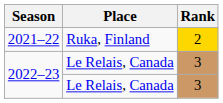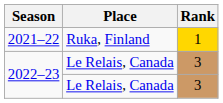 <table class="wikitable sortable" style="text-align:center;">
 <tr>
 <th>Season</th>
 <th>Place</th>
 <th>Rank</th>
 </tr>
 <tr>
 <td><a href='#'>2021–22</a></td>
 <td style="text-align:left;"> <a href='#'>Ruka</a>, <a href='#'>Finland</a></td>
-<td bgcolor=gold>2</td>
+<td bgcolor=gold>1</td>
 </tr>
 <tr>
 <td rowspan=2><a href='#'>2022–23</a></td>
 <td style="text-align:left;"> <a href='#'>Le Relais</a>, <a href='#'>Canada</a></td>
 <td bgcolor="cc9966">3</td>
 </tr>
 <tr>
 <td style="text-align:left;"> <a href='#'>Le Relais</a>, <a href='#'>Canada</a></td>
 <td bgcolor="cc9966">3</td>
 </tr>
 </table>
